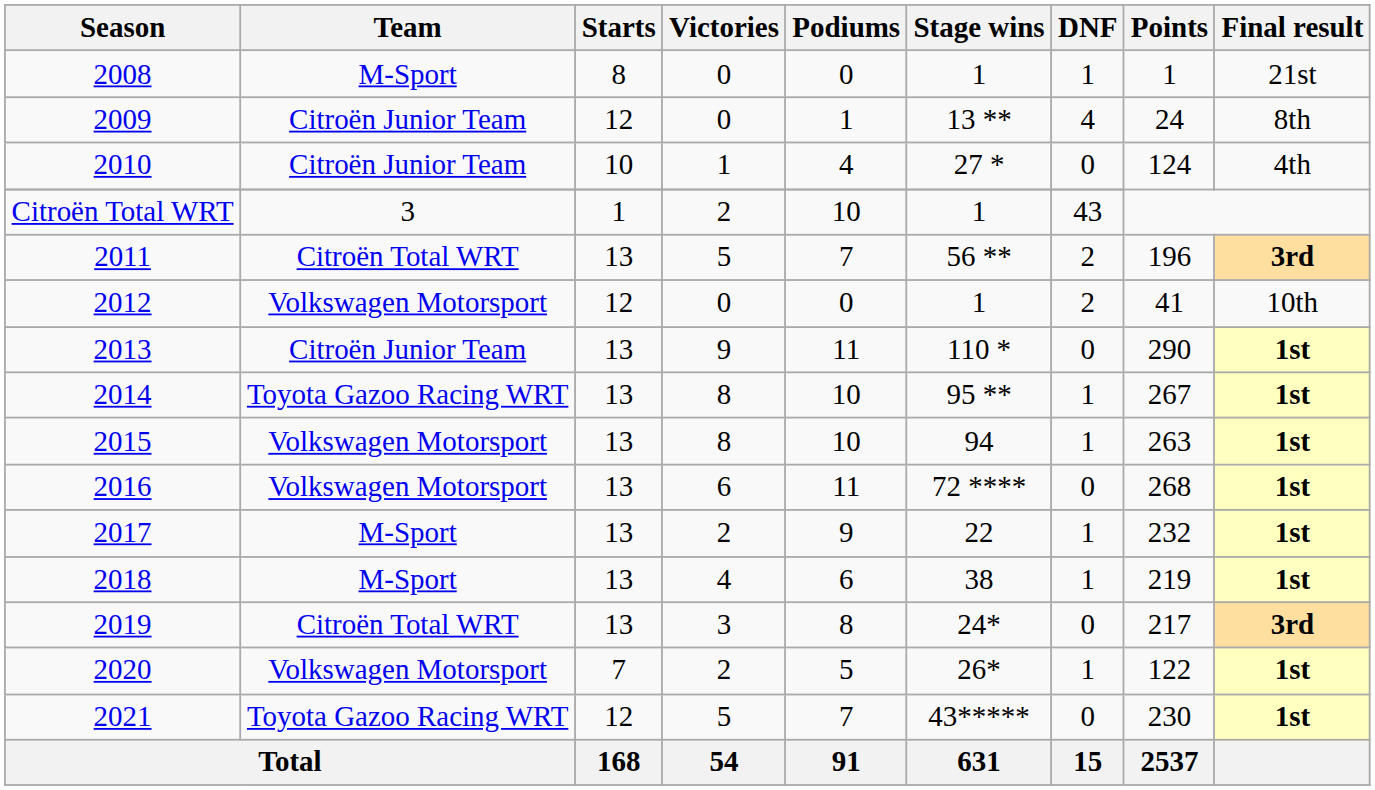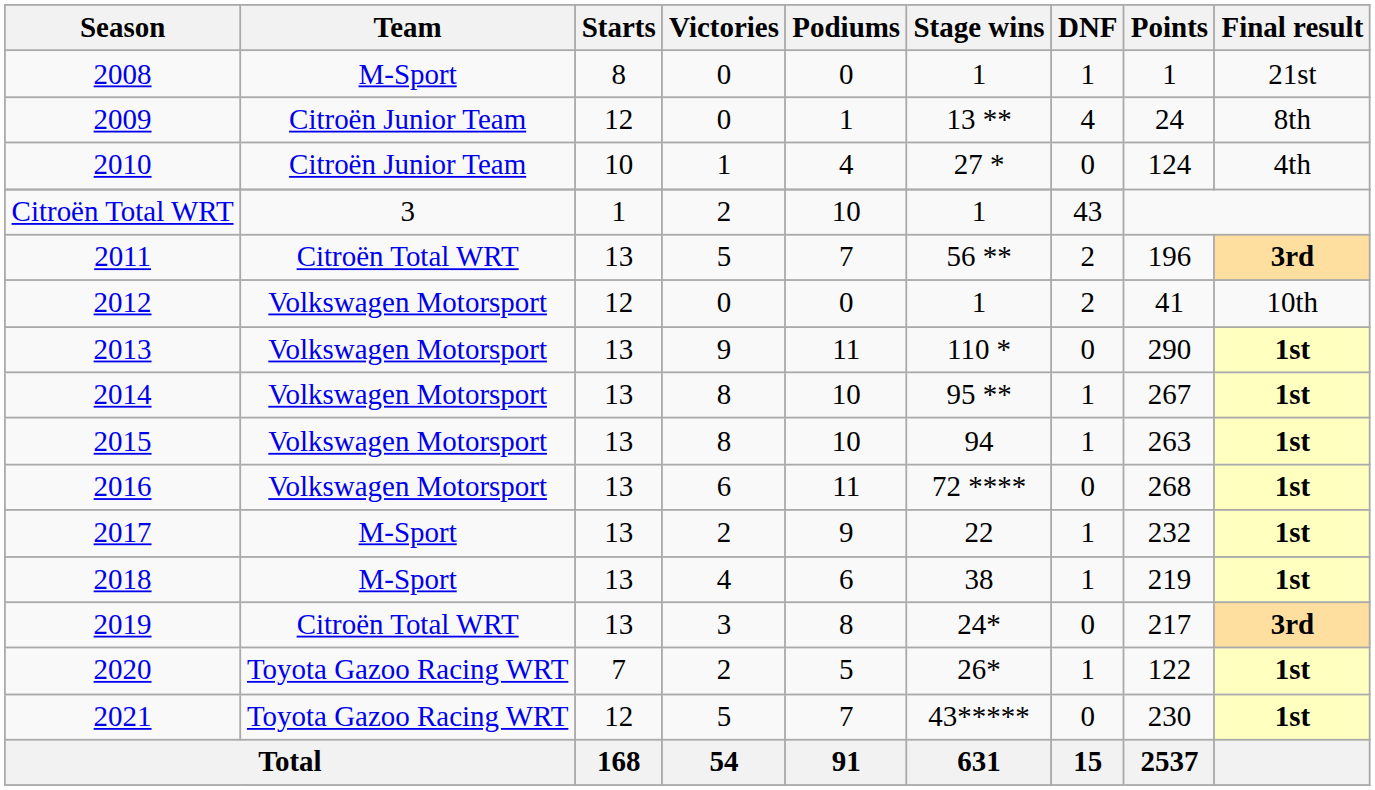 <table class="wikitable" style="text-align:center;">
 <tr>
 <th>Season</th>
 <th>Team</th>
 <th>Starts</th>
 <th>Victories</th>
 <th>Podiums</th>
 <th>Stage wins</th>
 <th>DNF</th>
 <th>Points</th>
 <th>Final result</th>
 </tr>
 <tr>
 <td><a href='#'>2008</a></td>
 <td><a href='#'>M-Sport</a></td>
 <td>8</td>
 <td>0</td>
 <td>0</td>
 <td>1</td>
 <td>1</td>
 <td>1</td>
 <td>21st</td>
 </tr>
 <tr>
 <td><a href='#'>2009</a></td>
 <td><a href='#'>Citroën Junior Team</a></td>
 <td>12</td>
 <td>0</td>
 <td>1</td>
 <td>13 **</td>
 <td>4</td>
 <td>24</td>
 <td>8th</td>
 </tr>
 <tr>
 <td rowspan=2><a href='#'>2010</a></td>
 <td><a href='#'>Citroën Junior Team</a></td>
 <td>10</td>
 <td>1</td>
 <td>4</td>
 <td>27 *</td>
 <td>0</td>
 <td>124</td>
 <td rowspan=2>4th</td>
 </tr>
 <tr>
 </tr>
 <tr>
 </tr>
 <tr>
 <td><a href='#'>Citroën Total WRT</a></td>
 <td>3</td>
 <td>1</td>
 <td>2</td>
 <td>10</td>
 <td>1</td>
 <td>43</td>
 </tr>
 <tr>
 <td><a href='#'>2011</a></td>
 <td><a href='#'>Citroën Total WRT</a></td>
 <td>13</td>
 <td>5</td>
 <td>7</td>
 <td>56 **</td>
 <td>2</td>
 <td>196</td>
 <th style="background:#FFDF9F;">3rd</th>
 </tr>
 <tr>
 <td><a href='#'>2012</a></td>
 <td><a href='#'>Volkswagen Motorsport</a></td>
 <td>12</td>
 <td>0</td>
 <td>0</td>
 <td>1</td>
 <td>2</td>
 <td>41</td>
 <td>10th</td>
 </tr>
 <tr>
 <td><a href='#'>2013</a></td>
-<td><a href='#'>Citroën Junior Team</a></td>
+<td><a href='#'>Volkswagen Motorsport</a></td>
 <td>13</td>
 <td>9</td>
 <td>11</td>
 <td>110 *</td>
 <td>0</td>
 <td>290</td>
 <th style="background:#FFFFBF;">1st</th>
 </tr>
 <tr>
 <td><a href='#'>2014</a></td>
-<td><a href='#'>Toyota Gazoo Racing WRT</a></td>
+<td><a href='#'>Volkswagen Motorsport</a></td>
 <td>13</td>
 <td>8</td>
 <td>10</td>
 <td>95 **</td>
 <td>1</td>
 <td>267</td>
 <th style="background:#FFFFBF;">1st</th>
 </tr>
 <tr>
 <td><a href='#'>2015</a></td>
 <td><a href='#'>Volkswagen Motorsport</a></td>
 <td>13</td>
 <td>8</td>
 <td>10</td>
 <td>94</td>
 <td>1</td>
 <td>263</td>
 <th style="background:#FFFFBF;">1st</th>
 </tr>
 <tr>
 <td><a href='#'>2016</a></td>
 <td><a href='#'>Volkswagen Motorsport</a></td>
 <td>13</td>
 <td>6</td>
 <td>11</td>
 <td>72 ****</td>
 <td>0</td>
 <td>268</td>
 <th style="background:#FFFFBF;">1st</th>
 </tr>
 <tr>
 <td><a href='#'>2017</a></td>
 <td><a href='#'>M-Sport</a></td>
 <td>13</td>
 <td>2</td>
 <td>9</td>
 <td>22</td>
 <td>1</td>
 <td>232</td>
 <th style="background:#FFFFBF;">1st</th>
 </tr>
 <tr>
 <td><a href='#'>2018</a></td>
 <td><a href='#'>M-Sport</a></td>
 <td>13</td>
 <td>4</td>
 <td>6</td>
 <td>38</td>
 <td>1</td>
 <td>219</td>
 <th style="background:#FFFFBF;">1st</th>
 </tr>
 <tr>
 <td><a href='#'>2019</a></td>
 <td><a href='#'>Citroën Total WRT</a></td>
 <td>13</td>
 <td>3</td>
 <td>8</td>
 <td>24*</td>
 <td>0</td>
 <td>217</td>
 <th style="background:#FFDF9F;">3rd</th>
 </tr>
 <tr>
 <td><a href='#'>2020</a></td>
-<td><a href='#'>Volkswagen Motorsport</a></td>
+<td><a href='#'>Toyota Gazoo Racing WRT</a></td>
 <td>7</td>
 <td>2</td>
 <td>5</td>
 <td>26*</td>
 <td>1</td>
 <td>122</td>
 <th style="background:#FFFFBF;">1st</th>
 </tr>
 <tr>
 <td><a href='#'>2021</a></td>
 <td><a href='#'>Toyota Gazoo Racing WRT</a></td>
 <td>12</td>
 <td>5</td>
 <td>7</td>
 <td>43*****</td>
 <td>0</td>
 <td>230</td>
 <th style="background:#FFFFBF;">1st</th>
 </tr>
 <tr>
 <th colspan=2>Total</th>
 <th>168</th>
 <th>54</th>
 <th>91</th>
 <th>631</th>
 <th>15</th>
 <th>2537</th>
 <th></th>
 </tr>
 </table>
